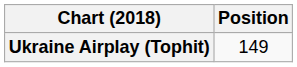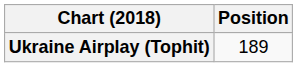 <table class="wikitable plainrowheaders" style="text-align:center">
 <tr>
 <th scope="col">Chart (2018)</th>
 <th scope="col">Position</th>
 </tr>
 <tr>
 <th scope="row">Ukraine Airplay (Tophit)</th>
-<td>149</td>
+<td>189</td>
 </tr>
 </table>
